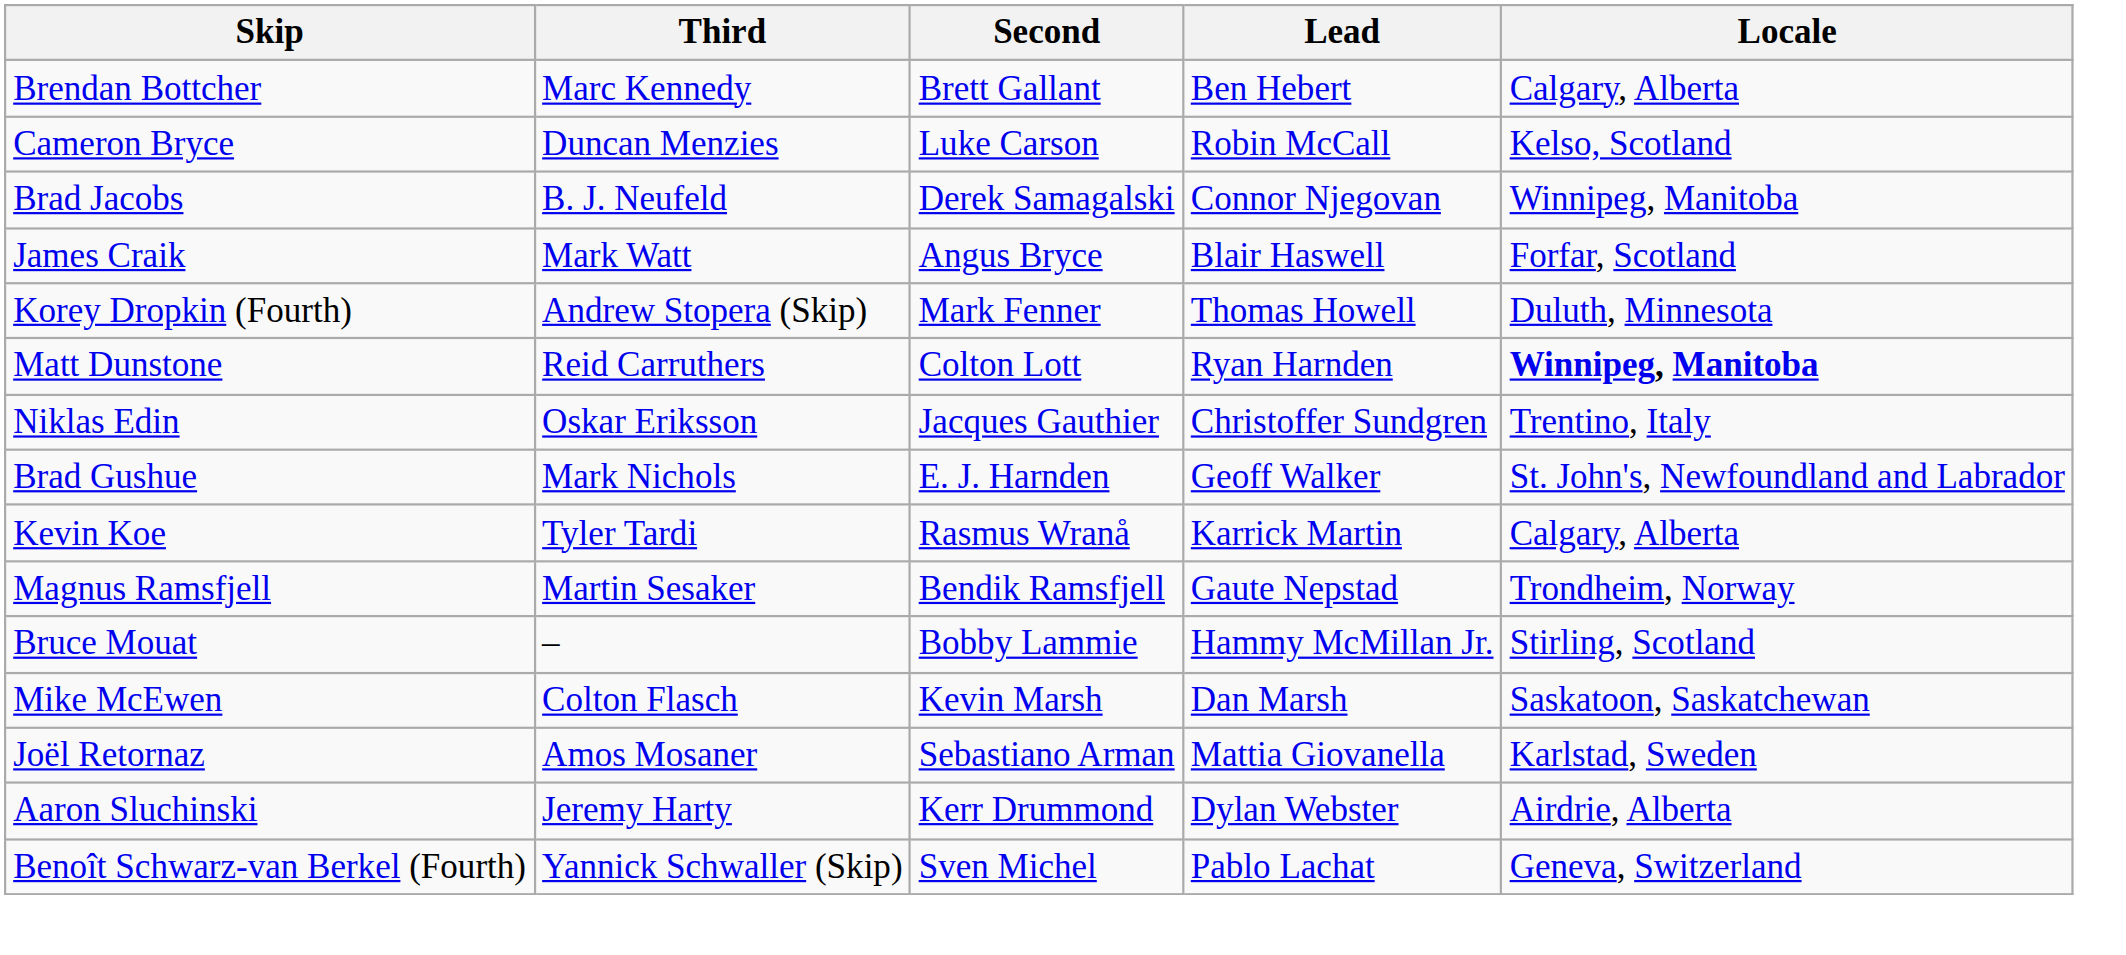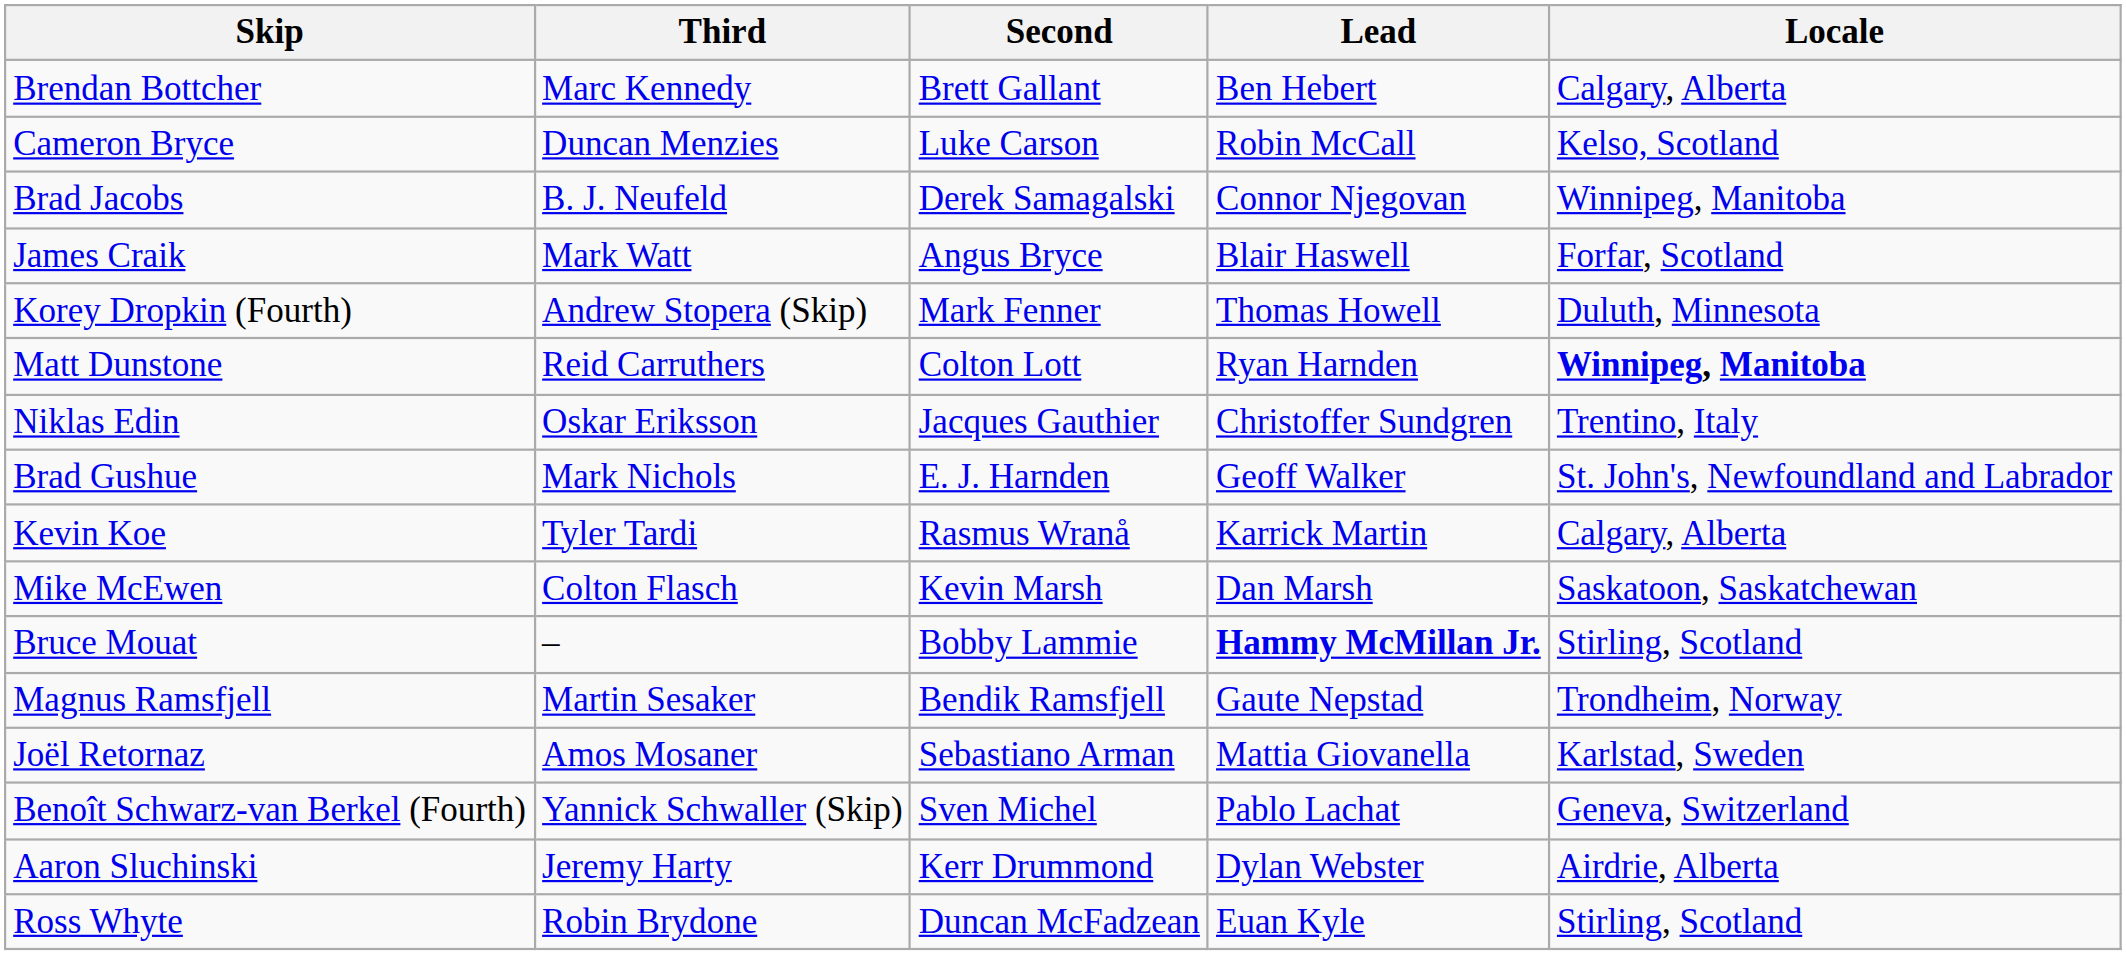 <table class=wikitable>
 <tr>
 <th scope="col">Skip</th>
 <th scope="col">Third</th>
 <th scope="col">Second</th>
 <th scope="col">Lead</th>
 <th scope="col">Locale</th>
 </tr>
 <tr>
 <td><a href='#'>Brendan Bottcher</a></td>
 <td><a href='#'>Marc Kennedy</a></td>
 <td><a href='#'>Brett Gallant</a></td>
 <td><a href='#'>Ben Hebert</a></td>
 <td> <a href='#'>Calgary</a>, <a href='#'>Alberta</a></td>
 </tr>
 <tr>
 <td><a href='#'>Cameron Bryce</a></td>
 <td><a href='#'>Duncan Menzies</a></td>
 <td><a href='#'>Luke Carson</a></td>
 <td><a href='#'>Robin McCall</a></td>
 <td> <a href='#'>Kelso, Scotland</a></td>
 </tr>
 <tr>
 <td><a href='#'>Brad Jacobs</a></td>
 <td><a href='#'>B. J. Neufeld</a></td>
 <td><a href='#'>Derek Samagalski</a></td>
 <td><a href='#'>Connor Njegovan</a></td>
 <td> <a href='#'>Winnipeg</a>, <a href='#'>Manitoba</a></td>
 </tr>
 <tr>
 <td><a href='#'>James Craik</a></td>
 <td><a href='#'>Mark Watt</a></td>
 <td><a href='#'>Angus Bryce</a></td>
 <td><a href='#'>Blair Haswell</a></td>
 <td> <a href='#'>Forfar</a>, <a href='#'>Scotland</a></td>
 </tr>
 <tr>
 <td><a href='#'>Korey Dropkin</a> (Fourth)</td>
 <td><a href='#'>Andrew Stopera</a> (Skip)</td>
 <td><a href='#'>Mark Fenner</a></td>
 <td><a href='#'>Thomas Howell</a></td>
 <td> <a href='#'>Duluth</a>, <a href='#'>Minnesota</a></td>
 </tr>
 <tr>
 <td><a href='#'>Matt Dunstone</a></td>
 <td><a href='#'>Reid Carruthers</a></td>
 <td><a href='#'>Colton Lott</a></td>
 <td><a href='#'>Ryan Harnden</a></td>
 <td><strong> <a href='#'>Winnipeg</a>, <a href='#'>Manitoba</a></strong></td>
 </tr>
 <tr>
 <td><a href='#'>Niklas Edin</a></td>
 <td><a href='#'>Oskar Eriksson</a></td>
 <td><a href='#'>Jacques Gauthier</a></td>
 <td><a href='#'>Christoffer Sundgren</a></td>
 <td> <a href='#'>Trentino</a>, <a href='#'>Italy</a></td>
 </tr>
 <tr>
 <td><a href='#'>Brad Gushue</a></td>
 <td><a href='#'>Mark Nichols</a></td>
 <td><a href='#'>E. J. Harnden</a></td>
 <td><a href='#'>Geoff Walker</a></td>
 <td> <a href='#'>St. John's</a>, <a href='#'>Newfoundland and Labrador</a></td>
 </tr>
 <tr>
 <td><a href='#'>Kevin Koe</a></td>
 <td><a href='#'>Tyler Tardi</a></td>
 <td><a href='#'>Rasmus Wranå</a></td>
 <td><a href='#'>Karrick Martin</a></td>
 <td> <a href='#'>Calgary</a>, <a href='#'>Alberta</a></td>
 </tr>
 <tr>
+<td><a href='#'>Mike McEwen</a></td>
+<td><a href='#'>Colton Flasch</a></td>
+<td><a href='#'>Kevin Marsh</a></td>
+<td><a href='#'>Dan Marsh</a></td>
+<td> <a href='#'>Saskatoon</a>, <a href='#'>Saskatchewan</a></td>
+</tr>
+<tr>
+<td><a href='#'>Bruce Mouat</a></td>
+<td>–</td>
+<td><a href='#'>Bobby Lammie</a></td>
+<td><strong><a href='#'>Hammy McMillan Jr.</a></strong></td>
+<td> <a href='#'>Stirling</a>, <a href='#'>Scotland</a></td>
+</tr>
+<tr>
 <td><a href='#'>Magnus Ramsfjell</a></td>
 <td><a href='#'>Martin Sesaker</a></td>
 <td><a href='#'>Bendik Ramsfjell</a></td>
 <td><a href='#'>Gaute Nepstad</a></td>
 <td> <a href='#'>Trondheim</a>, <a href='#'>Norway</a></td>
-</tr>
-<tr>
-<td><a href='#'>Bruce Mouat</a></td>
-<td>–</td>
-<td><a href='#'>Bobby Lammie</a></td>
-<td><a href='#'>Hammy McMillan Jr.</a></td>
-<td> <a href='#'>Stirling</a>, <a href='#'>Scotland</a></td>
-</tr>
-<tr>
-<td><a href='#'>Mike McEwen</a></td>
-<td><a href='#'>Colton Flasch</a></td>
-<td><a href='#'>Kevin Marsh</a></td>
-<td><a href='#'>Dan Marsh</a></td>
-<td> <a href='#'>Saskatoon</a>, <a href='#'>Saskatchewan</a></td>
 </tr>
 <tr>
 <td><a href='#'>Joël Retornaz</a></td>
 <td><a href='#'>Amos Mosaner</a></td>
 <td><a href='#'>Sebastiano Arman</a></td>
 <td><a href='#'>Mattia Giovanella</a></td>
 <td> <a href='#'>Karlstad</a>, <a href='#'>Sweden</a></td>
 </tr>
 <tr>
+<td><a href='#'>Benoît Schwarz-van Berkel</a> (Fourth)</td>
+<td><a href='#'>Yannick Schwaller</a> (Skip)</td>
+<td><a href='#'>Sven Michel</a></td>
+<td><a href='#'>Pablo Lachat</a></td>
+<td> <a href='#'>Geneva</a>, <a href='#'>Switzerland</a></td>
+</tr>
+<tr>
 <td><a href='#'>Aaron Sluchinski</a></td>
 <td><a href='#'>Jeremy Harty</a></td>
 <td><a href='#'>Kerr Drummond</a></td>
 <td><a href='#'>Dylan Webster</a></td>
 <td> <a href='#'>Airdrie</a>, <a href='#'>Alberta</a></td>
 </tr>
 <tr>
-<td><a href='#'>Benoît Schwarz-van Berkel</a> (Fourth)</td>
-<td><a href='#'>Yannick Schwaller</a> (Skip)</td>
-<td><a href='#'>Sven Michel</a></td>
-<td><a href='#'>Pablo Lachat</a></td>
-<td> <a href='#'>Geneva</a>, <a href='#'>Switzerland</a></td>
+<td><a href='#'>Ross Whyte</a></td>
+<td><a href='#'>Robin Brydone</a></td>
+<td><a href='#'>Duncan McFadzean</a></td>
+<td><a href='#'>Euan Kyle</a></td>
+<td> <a href='#'>Stirling</a>, <a href='#'>Scotland</a></td>
 </tr>
 </table>
